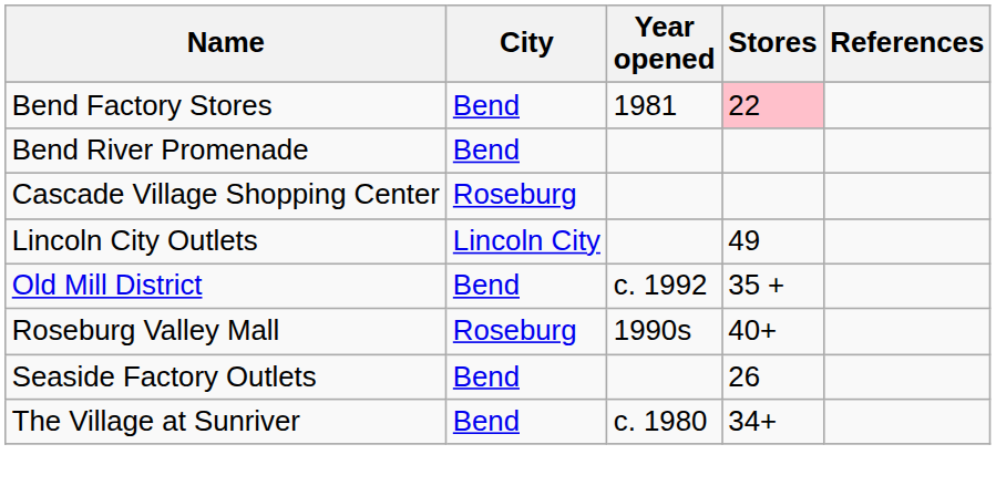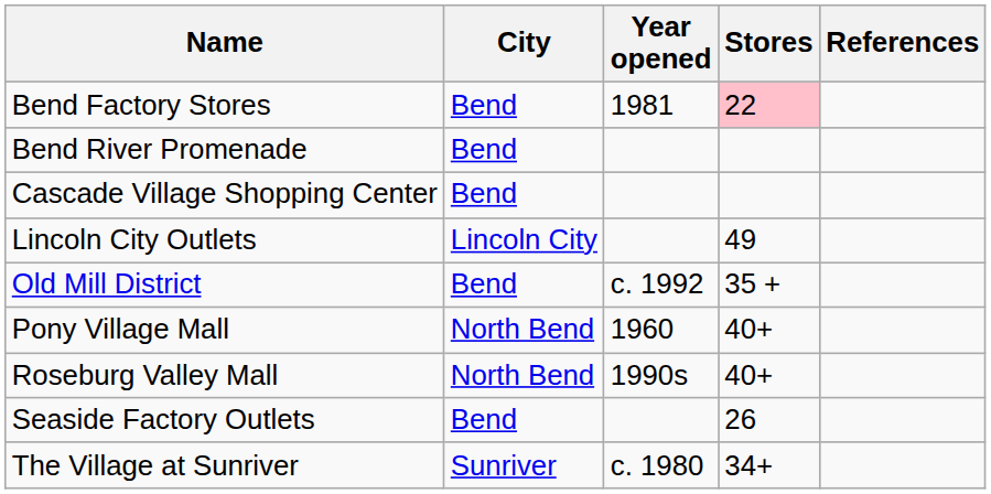 <table class="wikitable sortable">
 <tr>
 <th>Name</th>
 <th>City</th>
 <th>Year<br>opened</th>
 <th>Stores</th>
 <th>References</th>
 </tr>
 <tr>
 <td>Bend Factory Stores</td>
 <td><a href='#'>Bend</a></td>
 <td>1981</td>
 <td style="background: pink;">22</td>
 <td></td>
 </tr>
 <tr>
 <td>Bend River Promenade</td>
 <td><a href='#'>Bend</a></td>
 <td></td>
 <td></td>
 <td></td>
 </tr>
 <tr>
 <td>Cascade Village Shopping Center</td>
-<td><a href='#'>Roseburg</a></td>
+<td><a href='#'>Bend</a></td>
 <td></td>
 <td></td>
 <td></td>
 </tr>
 <tr>
 <td>Lincoln City Outlets</td>
 <td><a href='#'>Lincoln City</a></td>
 <td></td>
 <td>49</td>
 <td></td>
 </tr>
 <tr>
 <td><a href='#'>Old Mill District</a></td>
 <td><a href='#'>Bend</a></td>
 <td>c. 1992</td>
 <td>35 +</td>
 <td></td>
 </tr>
 <tr>
+<td>Pony Village Mall</td>
+<td><a href='#'>North Bend</a></td>
+<td>1960</td>
+<td>40+</td>
+<td></td>
+</tr>
+<tr>
 <td>Roseburg Valley Mall</td>
-<td><a href='#'>Roseburg</a></td>
+<td><a href='#'>North Bend</a></td>
 <td>1990s</td>
 <td>40+</td>
 <td></td>
 </tr>
 <tr>
 <td>Seaside Factory Outlets</td>
 <td><a href='#'>Bend</a></td>
 <td></td>
 <td>26</td>
 <td></td>
 </tr>
 <tr>
 <td>The Village at Sunriver</td>
-<td><a href='#'>Bend</a></td>
+<td><a href='#'>Sunriver</a></td>
 <td>c. 1980</td>
 <td>34+</td>
 <td></td>
 </tr>
 </table>
